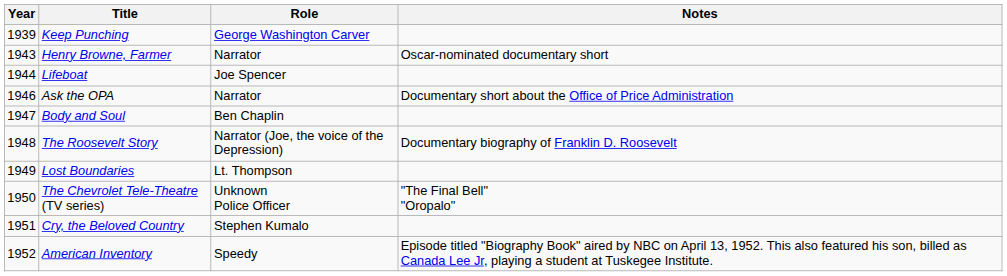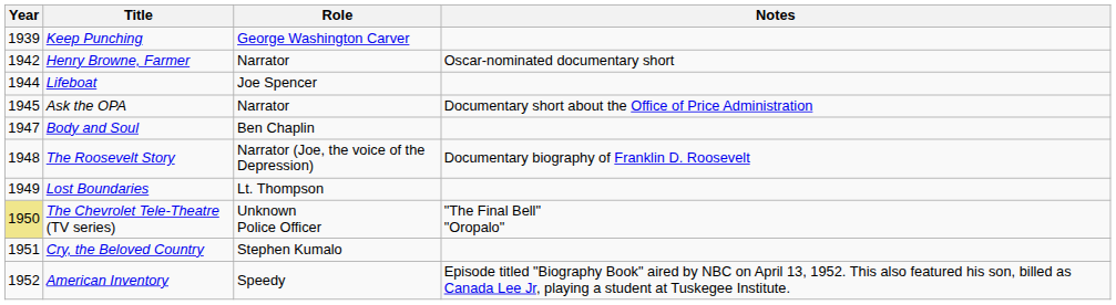 <table class="wikitable sortable">
 <tr>
 <th>Year</th>
 <th>Title</th>
 <th>Role</th>
 <th class="unsortable">Notes</th>
 </tr>
 <tr>
 <td>1939</td>
 <td><em><a href='#'>Keep Punching</a></em></td>
 <td><a href='#'>George Washington Carver</a></td>
 <td></td>
 </tr>
 <tr>
-<td>1943</td>
+<td>1942</td>
 <td><em><a href='#'>Henry Browne, Farmer</a></em></td>
 <td>Narrator</td>
 <td>Oscar-nominated documentary short</td>
 </tr>
 <tr>
 <td>1944</td>
 <td><em><a href='#'>Lifeboat</a></em></td>
 <td>Joe Spencer</td>
 <td></td>
 </tr>
 <tr>
-<td>1946</td>
+<td>1945</td>
 <td><em>Ask the OPA</em></td>
 <td>Narrator</td>
 <td>Documentary short about the <a href='#'>Office of Price Administration</a></td>
 </tr>
 <tr>
 <td>1947</td>
 <td><em><a href='#'>Body and Soul</a></em></td>
 <td>Ben Chaplin</td>
 <td></td>
 </tr>
 <tr>
 <td>1948</td>
 <td><em><a href='#'>The Roosevelt Story</a></em></td>
 <td>Narrator (Joe, the voice of the Depression)</td>
 <td>Documentary biography of <a href='#'>Franklin D. Roosevelt</a></td>
 </tr>
 <tr>
 <td>1949</td>
 <td><em><a href='#'>Lost Boundaries</a></em></td>
 <td>Lt. Thompson</td>
 <td></td>
 </tr>
 <tr>
-<td>1950</td>
+<td style="background: khaki;">1950</td>
 <td><em><a href='#'>The Chevrolet Tele-Theatre</a></em> (TV series)</td>
 <td>Unknown<br>Police Officer</td>
 <td>"The Final Bell"<br>"Oropalo"</td>
 </tr>
 <tr>
 <td>1951</td>
 <td><em><a href='#'>Cry, the Beloved Country</a></em></td>
 <td>Stephen Kumalo</td>
 <td></td>
 </tr>
 <tr>
 <td>1952</td>
 <td><em><a href='#'>American Inventory</a></em></td>
 <td>Speedy</td>
 <td>Episode titled "Biography Book" aired by NBC on April 13, 1952. This also featured his son, billed as <a href='#'>Canada Lee Jr</a>, playing a student at Tuskegee Institute.</td>
 </tr>
 </table>
